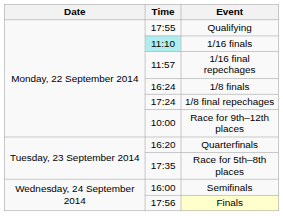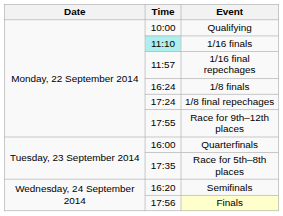 <table class = "wikitable" style="text-align:center;">
 <tr>
 <th width=220>Date</th>
 <th width=50>Time</th>
 <th width=150>Event</th>
 </tr>
 <tr>
 <td rowspan=6>Monday, 22 September 2014</td>
-<td>17:55</td>
+<td>10:00</td>
 <td>Qualifying</td>
 </tr>
 <tr>
 <td style="background: paleturquoise;">11:10</td>
 <td>1/16 finals</td>
 </tr>
 <tr>
 <td>11:57</td>
 <td>1/16 final repechages</td>
 </tr>
 <tr>
 <td>16:24</td>
 <td>1/8 finals</td>
 </tr>
 <tr>
 <td>17:24</td>
 <td>1/8 final repechages</td>
 </tr>
 <tr>
-<td>10:00</td>
+<td>17:55</td>
 <td>Race for 9th–12th places</td>
 </tr>
 <tr>
 <td rowspan=2>Tuesday, 23 September 2014</td>
-<td>16:20</td>
+<td>16:00</td>
 <td>Quarterfinals</td>
 </tr>
 <tr>
 <td>17:35</td>
 <td>Race for 5th–8th places</td>
 </tr>
 <tr>
 <td rowspan=2>Wednesday, 24 September 2014</td>
-<td>16:00</td>
+<td>16:20</td>
 <td>Semifinals</td>
 </tr>
 <tr>
 <td>17:56</td>
 <td bgcolor=ffffcc>Finals</td>
 </tr>
 </table>
